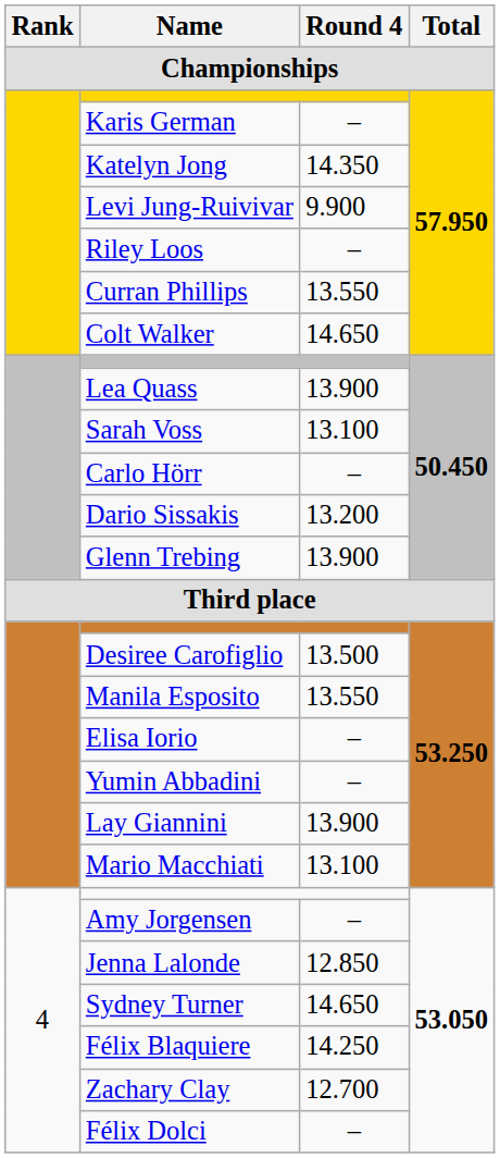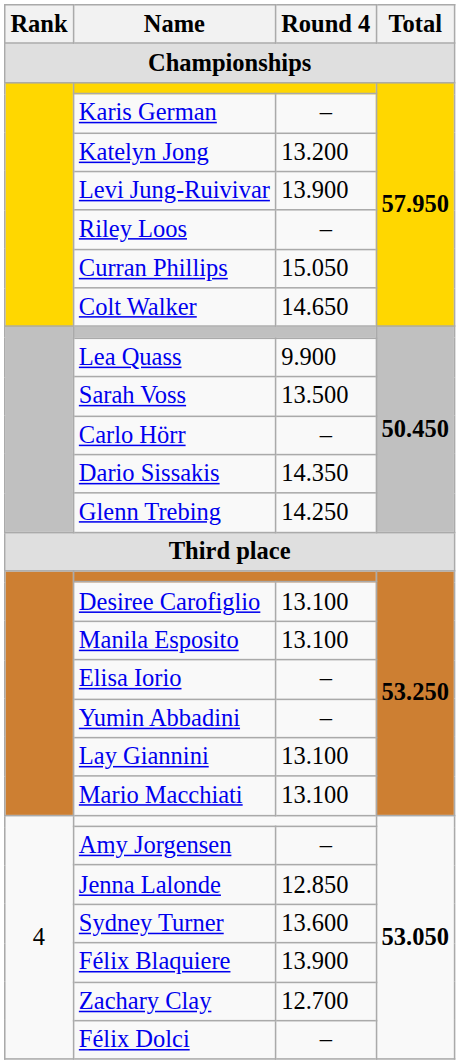 <table class="wikitable" white-space:nowrap">
 <tr>
 <th>Rank</th>
 <th>Name</th>
 <th>Round 4</th>
 <th>Total</th>
 </tr>
 <tr bgcolor="DFDFDF">
 <td colspan="4" align="center"><strong>Championships</strong></td>
 </tr>
 <tr bgcolor="gold">
 <td rowspan="7" align=center></td>
 <td align=center colspan="2"></td>
 <td rowspan="7"><strong>57.950</strong></td>
 </tr>
 <tr>
 <td><a href='#'>Karis German</a></td>
 <td align=center>–</td>
 </tr>
 <tr>
 <td><a href='#'>Katelyn Jong</a></td>
-<td> 14.350</td>
+<td> 13.200</td>
 </tr>
 <tr>
 <td><a href='#'>Levi Jung-Ruivivar</a></td>
-<td> 9.900</td>
+<td> 13.900</td>
 </tr>
 <tr>
 <td><a href='#'>Riley Loos</a></td>
 <td align=center>–</td>
 </tr>
 <tr>
 <td><a href='#'>Curran Phillips</a></td>
-<td> 13.550</td>
+<td> 15.050</td>
 </tr>
 <tr>
 <td><a href='#'>Colt Walker</a></td>
 <td> 14.650</td>
 </tr>
 <tr bgcolor="silver">
 <td rowspan="6" align=center></td>
 <td align=center colspan="2"></td>
 <td rowspan="6"><strong>50.450</strong></td>
 </tr>
 <tr>
 <td><a href='#'>Lea Quass</a></td>
-<td> 13.900</td>
+<td> 9.900</td>
 </tr>
 <tr>
 <td><a href='#'>Sarah Voss</a></td>
-<td> 13.100</td>
+<td> 13.500</td>
 </tr>
 <tr>
 <td><a href='#'>Carlo Hörr</a></td>
 <td align=center>–</td>
 </tr>
 <tr>
 <td><a href='#'>Dario Sissakis</a></td>
-<td> 13.200</td>
+<td> 14.350</td>
 </tr>
 <tr>
 <td><a href='#'>Glenn Trebing</a></td>
-<td> 13.900</td>
+<td> 14.250</td>
 </tr>
 <tr bgcolor="DFDFDF">
 <td colspan="4" align="center"><strong>Third place</strong></td>
 </tr>
 <tr bgcolor="CD7F32">
 <td rowspan="7" align=center></td>
 <td align=center colspan="2"></td>
 <td rowspan="7"><strong>53.250</strong></td>
 </tr>
 <tr>
 <td><a href='#'>Desiree Carofiglio</a></td>
-<td> 13.500</td>
+<td> 13.100</td>
 </tr>
 <tr>
 <td><a href='#'>Manila Esposito</a></td>
-<td> 13.550</td>
+<td> 13.100</td>
 </tr>
 <tr>
 <td><a href='#'>Elisa Iorio</a></td>
 <td align=center>–</td>
 </tr>
 <tr>
 <td><a href='#'>Yumin Abbadini</a></td>
 <td align=center>–</td>
 </tr>
 <tr>
 <td><a href='#'>Lay Giannini</a></td>
-<td> 13.900</td>
+<td> 13.100</td>
 </tr>
 <tr>
 <td><a href='#'>Mario Macchiati</a></td>
 <td> 13.100</td>
 </tr>
 <tr>
 <td rowspan="7" align=center>4</td>
 <td align=center colspan="2"></td>
 <td rowspan="7"><strong>53.050</strong></td>
 </tr>
 <tr>
 <td><a href='#'>Amy Jorgensen</a></td>
 <td align=center>–</td>
 </tr>
 <tr>
 <td><a href='#'>Jenna Lalonde</a></td>
 <td> 12.850</td>
 </tr>
 <tr>
 <td><a href='#'>Sydney Turner</a></td>
-<td> 14.650</td>
+<td> 13.600</td>
 </tr>
 <tr>
 <td><a href='#'>Félix Blaquiere</a></td>
-<td> 14.250</td>
+<td> 13.900</td>
 </tr>
 <tr>
 <td><a href='#'>Zachary Clay</a></td>
 <td> 12.700</td>
 </tr>
 <tr>
 <td><a href='#'>Félix Dolci</a></td>
 <td align=center>–</td>
 </tr>
 </table>
